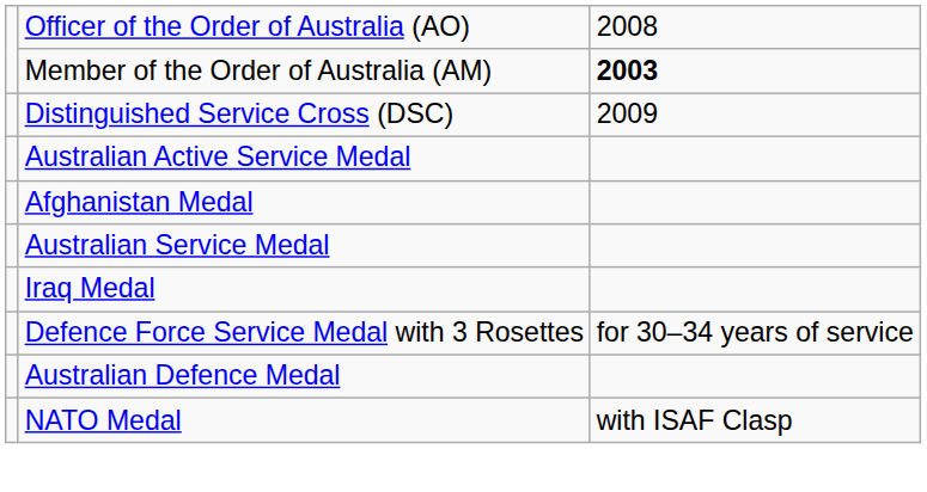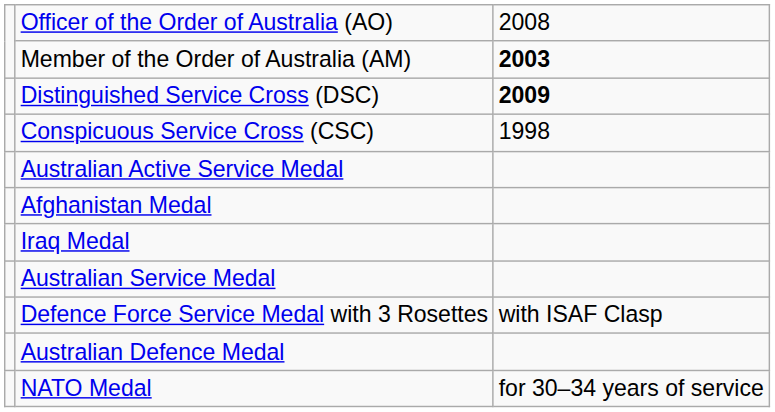 <table class="wikitable">
 <tr>
 <td rowspan=2></td>
 <td><a href='#'>Officer of the Order of Australia</a> (AO)</td>
 <td>2008</td>
 </tr>
 <tr>
 <td>Member of the Order of Australia (AM)</td>
 <td><strong>2003</strong></td>
 </tr>
 <tr>
 <td></td>
 <td><a href='#'>Distinguished Service Cross</a> (DSC)</td>
-<td>2009</td>
+<td><strong>2009</strong></td>
+</tr>
+<tr>
+<td></td>
+<td><a href='#'>Conspicuous Service Cross</a> (CSC)</td>
+<td>1998</td>
 </tr>
 <tr>
 <td></td>
 <td><a href='#'>Australian Active Service Medal</a></td>
 <td></td>
 </tr>
 <tr>
 <td></td>
 <td><a href='#'>Afghanistan Medal</a></td>
 <td></td>
 </tr>
 <tr>
 <td></td>
+<td><a href='#'>Iraq Medal</a></td>
+<td></td>
+</tr>
+<tr>
+<td></td>
 <td><a href='#'>Australian Service Medal</a></td>
 <td></td>
 </tr>
 <tr>
 <td></td>
-<td><a href='#'>Iraq Medal</a></td>
-<td></td>
-</tr>
-<tr>
-<td></td>
 <td><a href='#'>Defence Force Service Medal</a> with 3 Rosettes</td>
-<td>for 30–34 years of service</td>
+<td>with ISAF Clasp</td>
 </tr>
 <tr>
 <td></td>
 <td><a href='#'>Australian Defence Medal</a></td>
 <td></td>
 </tr>
 <tr>
 <td></td>
 <td><a href='#'>NATO Medal</a></td>
-<td>with ISAF Clasp</td>
+<td>for 30–34 years of service</td>
 </tr>
 </table>
